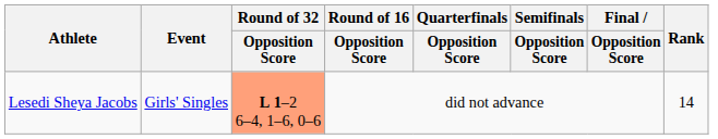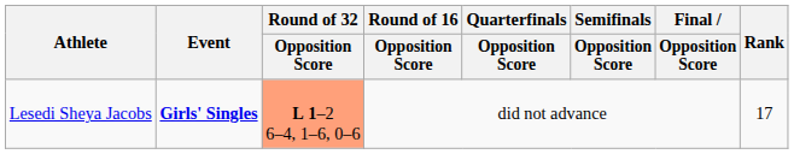 <table class=wikitable style="font-size:90%">
 <tr>
 <th rowspan="2">Athlete</th>
 <th rowspan="2">Event</th>
 <th>Round of 32</th>
 <th>Round of 16</th>
 <th>Quarterfinals</th>
 <th>Semifinals</th>
 <th>Final / </th>
 <th rowspan=2>Rank</th>
 </tr>
 <tr style="font-size:95%">
 <th>Opposition<br>Score</th>
 <th>Opposition<br>Score</th>
 <th>Opposition<br>Score</th>
 <th>Opposition<br>Score</th>
 <th>Opposition<br>Score</th>
 </tr>
 <tr align=center>
 <td align=left><a href='#'>Lesedi Sheya Jacobs</a></td>
-<td align=left><a href='#'>Girls' Singles</a></td>
+<td align=left><strong><a href='#'>Girls' Singles</a></strong></td>
 <td style="background: lightsalmon;"><br><strong>L</strong> <strong>1</strong>–2 <br> 6–4, 1–6, 0–6</td>
 <td colspan=4>did not advance</td>
-<td>14</td>
+<td>17</td>
 </tr>
 </table>
